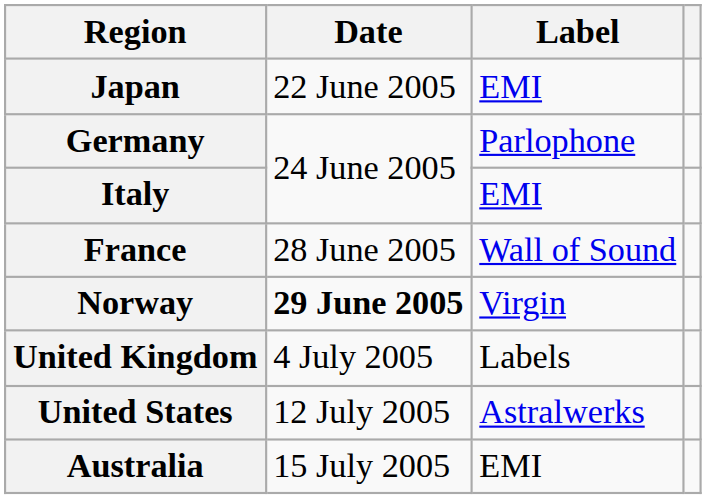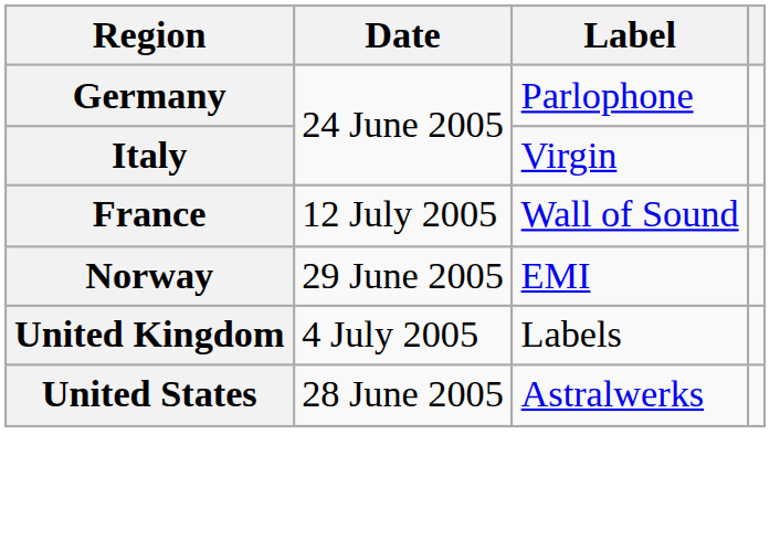 <table class="wikitable plainrowheaders">
 <tr>
 <th scope="col">Region</th>
 <th scope="col">Date</th>
 <th scope="col">Label</th>
 <th scope="col"></th>
-</tr>
-<tr>
-<th scope="row">Japan</th>
-<td>22 June 2005</td>
-<td><a href='#'>EMI</a></td>
-<td align="center"></td>
 </tr>
 <tr>
 <th scope="row">Germany</th>
 <td rowspan="2">24 June 2005</td>
 <td><a href='#'>Parlophone</a></td>
 <td align="center"></td>
 </tr>
 <tr>
 <th scope="row">Italy</th>
-<td><a href='#'>EMI</a></td>
+<td><a href='#'>Virgin</a></td>
 <td align="center"></td>
 </tr>
 <tr>
 <th scope="row">France</th>
-<td>28 June 2005</td>
+<td>12 July 2005</td>
 <td><a href='#'>Wall of Sound</a></td>
 <td align="center"></td>
 </tr>
 <tr>
 <th scope="row">Norway</th>
-<td><strong>29 June 2005</strong></td>
-<td><a href='#'>Virgin</a></td>
+<td>29 June 2005</td>
+<td><a href='#'>EMI</a></td>
 <td align="center"></td>
 </tr>
 <tr>
 <th scope="row">United Kingdom</th>
 <td>4 July 2005</td>
 <td>Labels</td>
 <td align="center"></td>
 </tr>
 <tr>
 <th scope="row">United States</th>
-<td>12 July 2005</td>
+<td>28 June 2005</td>
 <td><a href='#'>Astralwerks</a></td>
 <td align="center"></td>
 </tr>
-<tr>
-<th scope="row">Australia</th>
-<td>15 July 2005</td>
-<td>EMI</td>
-<td align="center"></td>
-</tr>
 </table>
